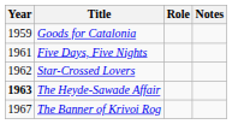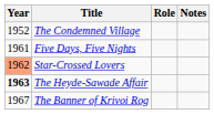 <table class="wikitable sortable">
 <tr>
 <th>Year</th>
 <th>Title</th>
 <th>Role</th>
 <th class="unsortable">Notes</th>
 </tr>
 <tr>
-<td>1959</td>
-<td><em><a href='#'>Goods for Catalonia</a></em></td>
+<td>1952</td>
+<td><em><a href='#'>The Condemned Village</a></em></td>
 <td></td>
 <td></td>
 </tr>
 <tr>
 <td>1961</td>
 <td><em><a href='#'>Five Days, Five Nights</a></em></td>
 <td></td>
 <td></td>
 </tr>
 <tr>
-<td>1962</td>
+<td style="background: lightsalmon;">1962</td>
 <td><em><a href='#'>Star-Crossed Lovers</a></em></td>
 <td></td>
 <td></td>
 </tr>
 <tr>
 <td><strong>1963</strong></td>
 <td><em><a href='#'>The Heyde-Sawade Affair</a></em></td>
 <td></td>
 <td></td>
 </tr>
 <tr>
 <td>1967</td>
 <td><em><a href='#'>The Banner of Krivoi Rog</a></em></td>
 <td></td>
 <td></td>
 </tr>
 </table>
